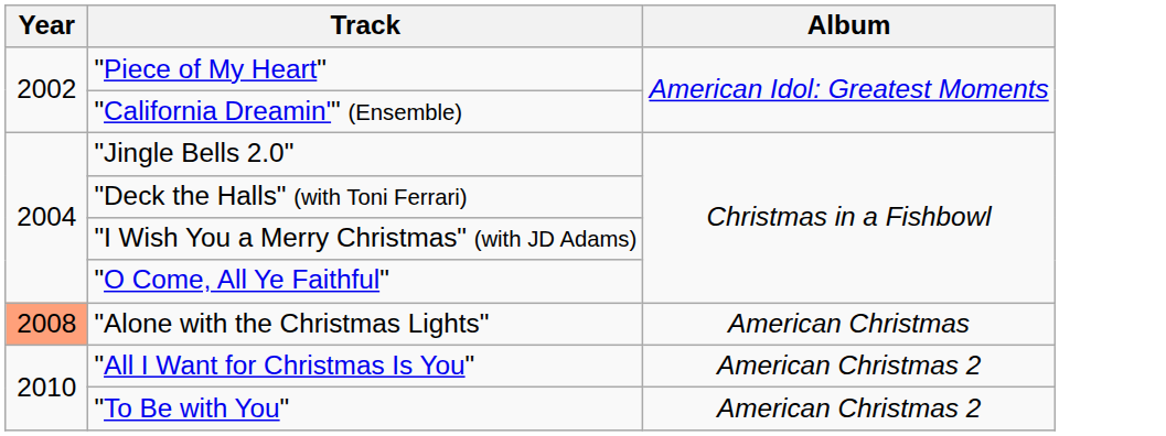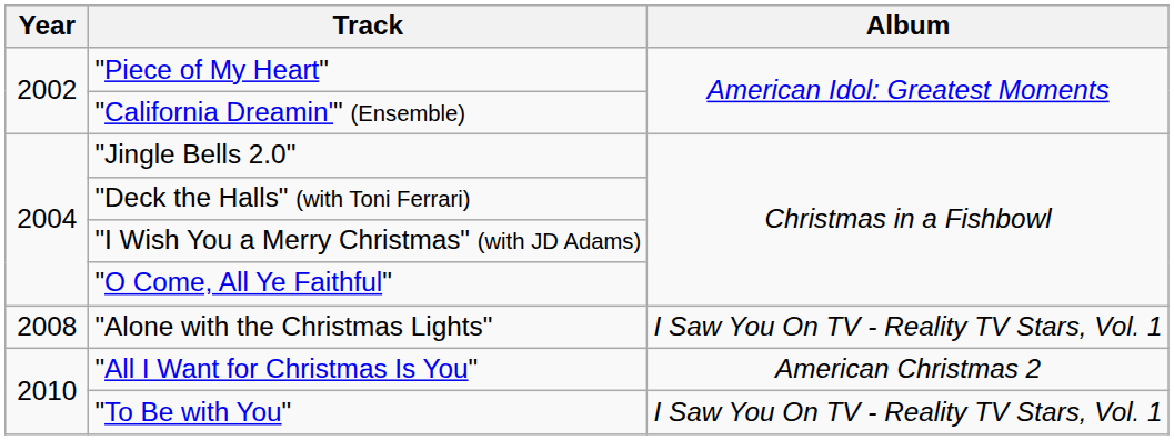 <table class="wikitable" style="text-align:center;">
 <tr>
 <th width="42">Year</th>
 <th>Track</th>
 <th>Album</th>
 </tr>
 <tr>
 <td rowspan="2">2002</td>
 <td align="left">"<a href='#'>Piece of My Heart</a>"</td>
 <td rowspan="2"><em><a href='#'>American Idol: Greatest Moments</a></em></td>
 </tr>
 <tr>
 <td align="left">"<a href='#'>California Dreamin'</a>" <small>(Ensemble)</small></td>
 </tr>
 <tr>
 <td rowspan="4">2004</td>
 <td align="left">"Jingle Bells 2.0"</td>
 <td rowspan="4"><em>Christmas in a Fishbowl</em></td>
 </tr>
 <tr>
 <td align="left">"Deck the Halls" <small>(with Toni Ferrari)</small></td>
 </tr>
 <tr>
 <td align="left">"I Wish You a Merry Christmas" <small>(with JD Adams)</small></td>
 </tr>
 <tr>
 <td align="left">"<a href='#'>O Come, All Ye Faithful</a>"</td>
 </tr>
 <tr>
-<td style="background: lightsalmon;">2008</td>
+<td>2008</td>
 <td align="left">"Alone with the Christmas Lights"</td>
-<td><em>American Christmas</em></td>
+<td><em>I Saw You On TV - Reality TV Stars, Vol. 1</em></td>
 </tr>
 <tr>
 <td rowspan="2">2010</td>
 <td align="left">"<a href='#'>All I Want for Christmas Is You</a>"</td>
 <td><em>American Christmas 2</em></td>
 </tr>
 <tr>
 <td align="left">"<a href='#'>To Be with You</a>"</td>
-<td><em>American Christmas 2</em></td>
+<td><em>I Saw You On TV - Reality TV Stars, Vol. 1</em></td>
 </tr>
 </table>
